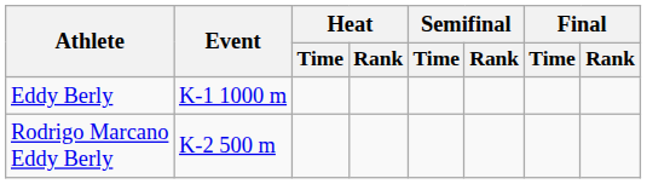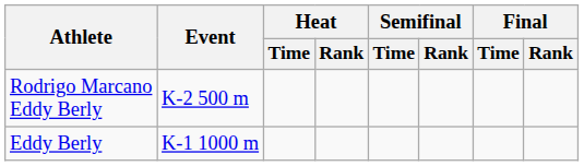 <table class=wikitable style=font-size:90%;text-align:center>
 <tr>
 <th rowspan=2>Athlete</th>
 <th rowspan=2>Event</th>
 <th colspan=2>Heat</th>
 <th colspan=2>Semifinal</th>
 <th colspan=2>Final</th>
 </tr>
 <tr style=font-size:95%>
 <th>Time</th>
 <th>Rank</th>
 <th>Time</th>
 <th>Rank</th>
 <th>Time</th>
 <th>Rank</th>
 </tr>
 <tr>
+<td align=left><a href='#'>Rodrigo Marcano</a><br><a href='#'>Eddy Berly</a></td>
+<td align=left><a href='#'>K-2 500 m</a></td>
+<td></td>
+<td></td>
+<td></td>
+<td></td>
+<td></td>
+<td></td>
+</tr>
+<tr>
 <td align=left><a href='#'>Eddy Berly</a></td>
 <td align=left><a href='#'>K-1 1000 m</a></td>
 <td></td>
 <td></td>
 <td></td>
 <td></td>
 <td></td>
 <td></td>
 </tr>
-<tr>
-<td align=left><a href='#'>Rodrigo Marcano</a><br><a href='#'>Eddy Berly</a></td>
-<td align=left><a href='#'>K-2 500 m</a></td>
-<td></td>
-<td></td>
-<td></td>
-<td></td>
-<td></td>
-<td></td>
-</tr>
 </table>
